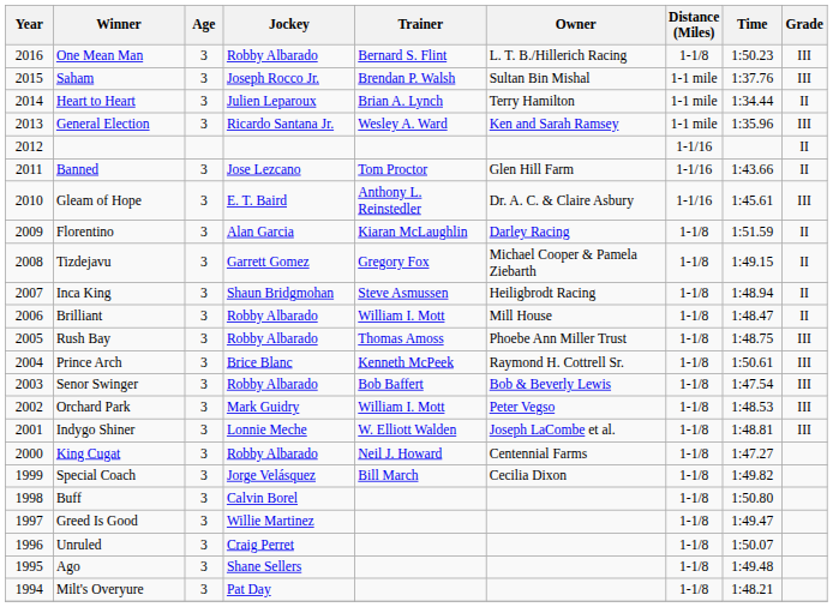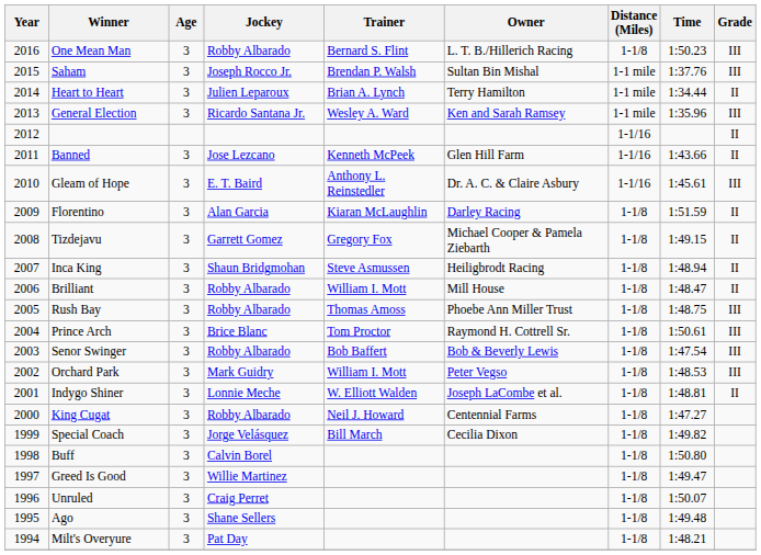 <table class="wikitable sortable" style="font-size:90%">
 <tr>
 <th style="width:43px">Year<br></th>
 <th style="width:130px">Winner<br></th>
 <th style="width:34px">Age<br></th>
 <th style="width:130px">Jockey<br></th>
 <th style="width:130px">Trainer<br></th>
 <th style="width:180px">Owner<br></th>
 <th style="width:50px">Distance<br>(Miles)<br></th>
 <th style="width:55px">Time<br></th>
 <th style="width:40px">Grade</th>
 </tr>
 <tr>
 <td align=center>2016</td>
 <td><a href='#'>One Mean Man</a></td>
 <td align=center>3</td>
 <td><a href='#'>Robby Albarado</a></td>
 <td><a href='#'>Bernard S. Flint</a></td>
 <td>L. T. B./Hillerich Racing</td>
 <td align=center>1-<span>1/8</span></td>
 <td align=center>1:50.23</td>
 <td align=center>III</td>
 </tr>
 <tr>
 <td align=center>2015</td>
 <td><a href='#'>Saham</a></td>
 <td align=center>3</td>
 <td><a href='#'>Joseph Rocco Jr.</a></td>
 <td><a href='#'>Brendan P. Walsh</a></td>
 <td>Sultan Bin Mishal</td>
 <td align=center>1-<span>1 mile</span></td>
 <td align=center>1:37.76</td>
 <td align=center>III</td>
 </tr>
 <tr>
 <td align=center>2014</td>
 <td><a href='#'>Heart to Heart</a></td>
 <td align=center>3</td>
 <td><a href='#'>Julien Leparoux</a></td>
 <td><a href='#'>Brian A. Lynch</a></td>
 <td>Terry Hamilton</td>
 <td align=center>1-<span>1 mile</span></td>
 <td align=center>1:34.44</td>
 <td align=center>II</td>
 </tr>
 <tr>
 <td align=center>2013</td>
 <td><a href='#'>General Election</a></td>
 <td align=center>3</td>
 <td><a href='#'>Ricardo Santana Jr.</a></td>
 <td><a href='#'>Wesley A. Ward</a></td>
 <td><a href='#'>Ken and Sarah Ramsey</a></td>
 <td align=center>1-<span>1 mile</span></td>
 <td align=center>1:35.96</td>
 <td align=center>III</td>
 </tr>
 <tr>
 <td align=center>2012</td>
 <td></td>
 <td align=center></td>
 <td></td>
 <td></td>
 <td></td>
 <td align=center>1-<span>1/16</span></td>
 <td align=center></td>
 <td align=center>II</td>
 </tr>
 <tr>
 <td align=center>2011</td>
 <td><a href='#'>Banned</a></td>
 <td align=center>3</td>
 <td><a href='#'>Jose Lezcano</a></td>
-<td><a href='#'>Tom Proctor</a></td>
+<td><a href='#'>Kenneth McPeek</a></td>
 <td>Glen Hill Farm</td>
 <td align=center>1-<span>1/16</span></td>
 <td align=center>1:43.66</td>
 <td align=center>II</td>
 </tr>
 <tr>
 <td align=center>2010</td>
 <td>Gleam of Hope</td>
 <td align=center>3</td>
 <td><a href='#'>E. T. Baird</a></td>
 <td><a href='#'>Anthony L. Reinstedler</a></td>
 <td>Dr. A. C. & Claire Asbury</td>
 <td align=center>1-<span>1/16</span></td>
 <td align=center>1:45.61</td>
 <td align=center>III</td>
 </tr>
 <tr>
 <td align=center>2009</td>
 <td>Florentino</td>
 <td align=center>3</td>
 <td><a href='#'>Alan Garcia</a></td>
 <td><a href='#'>Kiaran McLaughlin</a></td>
 <td><a href='#'>Darley Racing</a></td>
 <td align=center>1-<span>1/8</span></td>
 <td align=center>1:51.59</td>
 <td align=center>II</td>
 </tr>
 <tr>
 <td align=center>2008</td>
 <td>Tizdejavu</td>
 <td align=center>3</td>
 <td><a href='#'>Garrett Gomez</a></td>
 <td><a href='#'>Gregory Fox</a></td>
 <td>Michael Cooper & Pamela Ziebarth</td>
 <td align=center>1-<span>1/8</span></td>
 <td align=center>1:49.15</td>
 <td align=center>II</td>
 </tr>
 <tr>
 <td align=center>2007</td>
 <td>Inca King</td>
 <td align=center>3</td>
 <td><a href='#'>Shaun Bridgmohan</a></td>
 <td><a href='#'>Steve Asmussen</a></td>
 <td>Heiligbrodt Racing</td>
 <td align=center>1-<span>1/8</span></td>
 <td align=center>1:48.94</td>
 <td align=center>II</td>
 </tr>
 <tr>
 <td align=center>2006</td>
 <td>Brilliant</td>
 <td align=center>3</td>
 <td><a href='#'>Robby Albarado</a></td>
 <td><a href='#'>William I. Mott</a></td>
 <td>Mill House</td>
 <td align=center>1-<span>1/8</span></td>
 <td align=center>1:48.47</td>
 <td align=center>II</td>
 </tr>
 <tr>
 <td align=center>2005</td>
 <td>Rush Bay</td>
 <td align=center>3</td>
 <td><a href='#'>Robby Albarado</a></td>
 <td><a href='#'>Thomas Amoss</a></td>
 <td>Phoebe Ann Miller Trust</td>
 <td align=center>1-<span>1/8</span></td>
 <td align=center>1:48.75</td>
 <td align=center>III</td>
 </tr>
 <tr>
 <td align=center>2004</td>
 <td>Prince Arch</td>
 <td align=center>3</td>
 <td><a href='#'>Brice Blanc</a></td>
-<td><a href='#'>Kenneth McPeek</a></td>
+<td><a href='#'>Tom Proctor</a></td>
 <td>Raymond H. Cottrell Sr.</td>
 <td align=center>1-<span>1/8</span></td>
 <td align=center>1:50.61</td>
 <td align=center>III</td>
 </tr>
 <tr>
 <td align=center>2003</td>
 <td>Senor Swinger</td>
 <td align=center>3</td>
 <td><a href='#'>Robby Albarado</a></td>
 <td><a href='#'>Bob Baffert</a></td>
 <td><a href='#'>Bob & Beverly Lewis</a></td>
 <td align=center>1-<span>1/8</span></td>
 <td align=center>1:47.54</td>
 <td align=center>III</td>
 </tr>
 <tr>
 <td align=center>2002</td>
 <td>Orchard Park</td>
 <td align=center>3</td>
 <td><a href='#'>Mark Guidry</a></td>
 <td><a href='#'>William I. Mott</a></td>
 <td><a href='#'>Peter Vegso</a></td>
 <td align=center>1-<span>1/8</span></td>
 <td align=center>1:48.53</td>
 <td align=center>III</td>
 </tr>
 <tr>
 <td align=center>2001</td>
 <td>Indygo Shiner</td>
 <td align=center>3</td>
 <td><a href='#'>Lonnie Meche</a></td>
 <td><a href='#'>W. Elliott Walden</a></td>
 <td><a href='#'>Joseph LaCombe</a> et al.</td>
 <td align=center>1-<span>1/8</span></td>
 <td align=center>1:48.81</td>
-<td align=center>III</td>
+<td align=center>II</td>
 </tr>
 <tr>
 <td align=center>2000</td>
 <td><a href='#'>King Cugat</a></td>
 <td align=center>3</td>
 <td><a href='#'>Robby Albarado</a></td>
 <td><a href='#'>Neil J. Howard</a></td>
 <td>Centennial Farms</td>
 <td align=center>1-<span>1/8</span></td>
 <td align=center>1:47.27</td>
 <td></td>
 </tr>
 <tr>
 <td align=center>1999</td>
 <td>Special Coach</td>
 <td align=center>3</td>
 <td><a href='#'>Jorge Velásquez</a></td>
 <td><a href='#'>Bill March</a></td>
 <td>Cecilia Dixon</td>
 <td align=center>1-<span>1/8</span></td>
 <td align=center>1:49.82</td>
 <td></td>
 </tr>
 <tr>
 <td align=center>1998</td>
 <td>Buff</td>
 <td align=center>3</td>
 <td><a href='#'>Calvin Borel</a></td>
 <td></td>
 <td></td>
 <td align=center>1-<span>1/8</span></td>
 <td align=center>1:50.80</td>
 <td></td>
 </tr>
 <tr>
 <td align=center>1997</td>
 <td>Greed Is Good</td>
 <td align=center>3</td>
 <td><a href='#'>Willie Martinez</a></td>
 <td></td>
 <td></td>
 <td align=center>1-<span>1/8</span></td>
 <td align=center>1:49.47</td>
 <td></td>
 </tr>
 <tr>
 <td align=center>1996</td>
 <td>Unruled</td>
 <td align=center>3</td>
 <td><a href='#'>Craig Perret</a></td>
 <td></td>
 <td></td>
 <td align=center>1-<span>1/8</span></td>
 <td align=center>1:50.07</td>
 <td></td>
 </tr>
 <tr>
 <td align=center>1995</td>
 <td>Ago</td>
 <td align=center>3</td>
 <td><a href='#'>Shane Sellers</a></td>
 <td></td>
 <td></td>
 <td align=center>1-<span>1/8</span></td>
 <td align=center>1:49.48</td>
 <td></td>
 </tr>
 <tr>
 <td align=center>1994</td>
 <td>Milt's Overyure</td>
 <td align=center>3</td>
 <td><a href='#'>Pat Day</a></td>
 <td></td>
 <td></td>
 <td align=center>1-<span>1/8</span></td>
 <td align=center>1:48.21</td>
 <td></td>
 </tr>
 <tr>
 </tr>
 </table>
